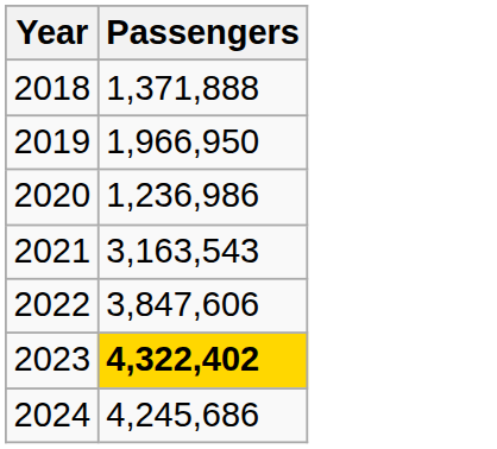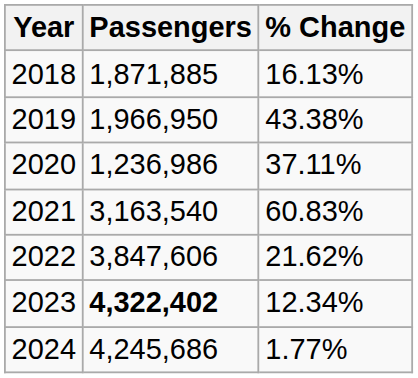 <table class="wikitable">
 <tr>
 <th>Year</th>
 <th>Passengers</th>
+<th>% Change</th>
 </tr>
 <tr>
 <td>2018</td>
-<td>1,371,888</td>
+<td>1,871,885</td>
+<td>16.13%</td>
 </tr>
 <tr>
 <td>2019</td>
 <td>1,966,950</td>
+<td>43.38%</td>
 </tr>
 <tr>
 <td>2020</td>
 <td>1,236,986</td>
+<td>37.11%</td>
 </tr>
 <tr>
 <td>2021</td>
-<td>3,163,543</td>
+<td>3,163,540</td>
+<td>60.83%</td>
 </tr>
 <tr>
 <td>2022</td>
 <td>3,847,606</td>
+<td>21.62%</td>
 </tr>
 <tr>
 <td>2023</td>
-<td style="background: gold;"><strong>4,322,402</strong></td>
+<td><strong>4,322,402</strong></td>
+<td>12.34%</td>
 </tr>
 <tr>
 <td>2024</td>
 <td>4,245,686</td>
+<td>1.77%</td>
 </tr>
 </table>
